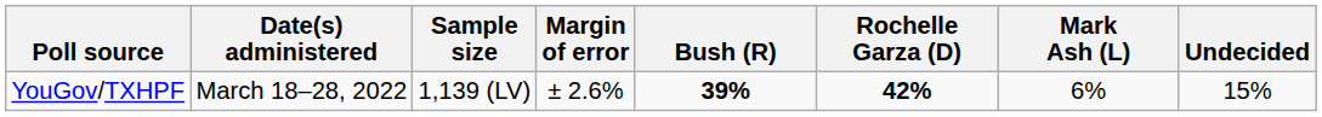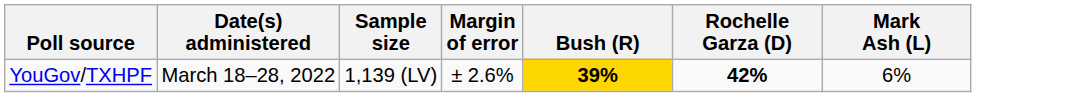 <table class="wikitable" style="font-size:90%;text-align:center;">
 <tr valign=bottom>
 <th>Poll source</th>
 <th>Date(s)<br>administered</th>
 <th>Sample<br>size</th>
 <th>Margin<br>of error</th>
 <th style="width:100px;"><br>Bush (R)</th>
 <th style="width:100px;">Rochelle<br>Garza (D)</th>
 <th style="width:100px;">Mark<br>Ash (L)</th>
-<th>Undecided</th>
 </tr>
 <tr>
 <td style="text-align:left;"><a href='#'>YouGov</a>/<a href='#'>TXHPF</a></td>
 <td>March 18–28, 2022</td>
 <td>1,139 (LV)</td>
 <td>± 2.6%</td>
-<td><strong>39%</strong></td>
+<td style="background: gold;"><strong>39%</strong></td>
 <td><strong>42%</strong></td>
 <td>6%</td>
-<td>15%</td>
 </tr>
 </table>
